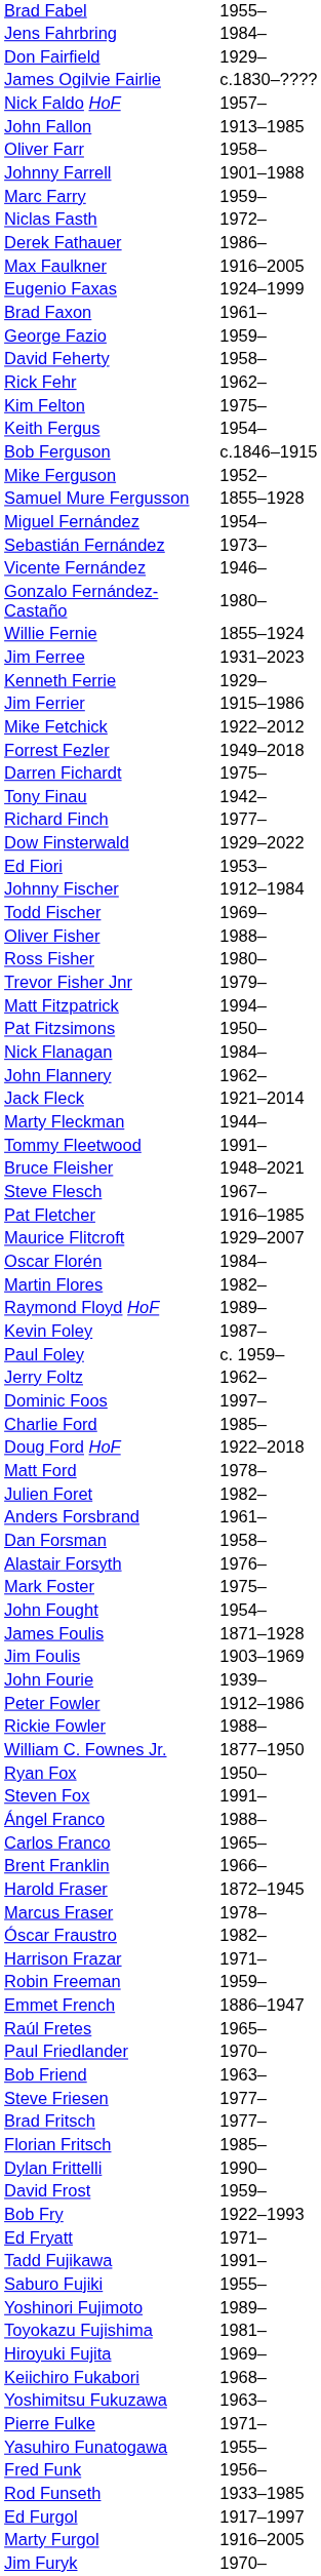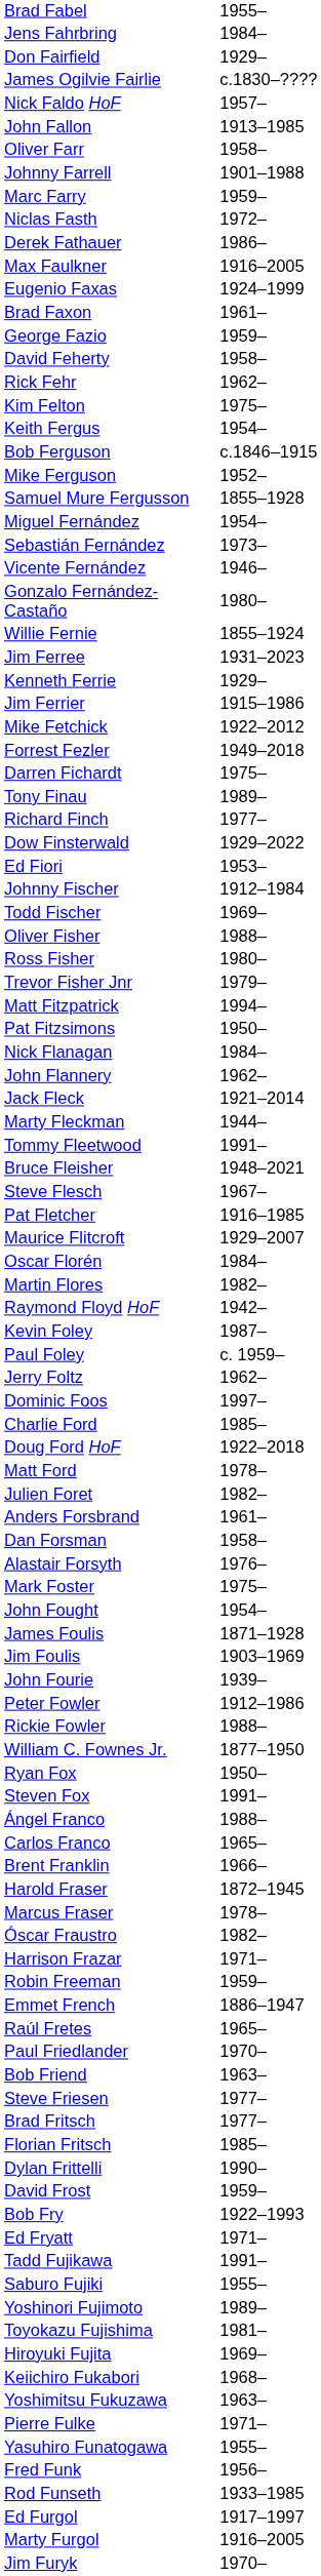 <table>
 <tr>
 <td style="width:200px"> <a href='#'>Brad Fabel</a></td>
 <td>1955–</td>
 </tr>
 <tr>
 <td> <a href='#'>Jens Fahrbring</a></td>
 <td>1984–</td>
 </tr>
 <tr>
 <td> <a href='#'>Don Fairfield</a></td>
 <td>1929–</td>
 </tr>
 <tr>
 <td> <a href='#'>James Ogilvie Fairlie</a></td>
 <td>c.1830–????</td>
 </tr>
 <tr>
 <td> <a href='#'>Nick Faldo</a> <em><a href='#'><span>HoF</span></a></em></td>
 <td>1957–</td>
 </tr>
 <tr>
 <td> <a href='#'>John Fallon</a></td>
 <td>1913–1985</td>
 </tr>
 <tr>
 <td> <a href='#'>Oliver Farr</a></td>
 <td>1958–</td>
 </tr>
 <tr>
 <td> <a href='#'>Johnny Farrell</a></td>
 <td>1901–1988</td>
 </tr>
 <tr>
 <td> <a href='#'>Marc Farry</a></td>
 <td>1959–</td>
 </tr>
 <tr>
 <td> <a href='#'>Niclas Fasth</a></td>
 <td>1972–</td>
 </tr>
 <tr>
 <td> <a href='#'>Derek Fathauer</a></td>
 <td>1986–</td>
 </tr>
 <tr>
 <td> <a href='#'>Max Faulkner</a></td>
 <td>1916–2005</td>
 </tr>
 <tr>
 <td> <a href='#'>Eugenio Faxas</a></td>
 <td>1924–1999</td>
 </tr>
 <tr>
 <td> <a href='#'>Brad Faxon</a></td>
 <td>1961–</td>
 </tr>
 <tr>
 <td> <a href='#'>George Fazio</a></td>
 <td>1959–</td>
 </tr>
 <tr>
 <td>  <a href='#'>David Feherty</a></td>
 <td>1958–</td>
 </tr>
 <tr>
 <td> <a href='#'>Rick Fehr</a></td>
 <td>1962–</td>
 </tr>
 <tr>
 <td> <a href='#'>Kim Felton</a></td>
 <td>1975–</td>
 </tr>
 <tr>
 <td> <a href='#'>Keith Fergus</a></td>
 <td>1954–</td>
 </tr>
 <tr>
 <td> <a href='#'>Bob Ferguson</a></td>
 <td>c.1846–1915</td>
 </tr>
 <tr>
 <td> <a href='#'>Mike Ferguson</a></td>
 <td>1952–</td>
 </tr>
 <tr>
 <td> <a href='#'>Samuel Mure Fergusson</a></td>
 <td>1855–1928</td>
 </tr>
 <tr>
 <td> <a href='#'>Miguel Fernández</a></td>
 <td>1954–</td>
 </tr>
 <tr>
 <td> <a href='#'>Sebastián Fernández</a></td>
 <td>1973–</td>
 </tr>
 <tr>
 <td> <a href='#'>Vicente Fernández</a></td>
 <td>1946–</td>
 </tr>
 <tr>
 <td> <a href='#'>Gonzalo Fernández-Castaño</a></td>
 <td>1980–</td>
 </tr>
 <tr>
 <td> <a href='#'>Willie Fernie</a></td>
 <td>1855–1924</td>
 </tr>
 <tr>
 <td> <a href='#'>Jim Ferree</a></td>
 <td>1931–2023</td>
 </tr>
 <tr>
 <td> <a href='#'>Kenneth Ferrie</a></td>
 <td>1929–</td>
 </tr>
 <tr>
 <td>  <a href='#'>Jim Ferrier</a></td>
 <td>1915–1986</td>
 </tr>
 <tr>
 <td> <a href='#'>Mike Fetchick</a></td>
 <td>1922–2012</td>
 </tr>
 <tr>
 <td> <a href='#'>Forrest Fezler</a></td>
 <td>1949–2018</td>
 </tr>
 <tr>
 <td> <a href='#'>Darren Fichardt</a></td>
 <td>1975–</td>
 </tr>
 <tr>
 <td> <a href='#'>Tony Finau</a></td>
-<td>1942–</td>
+<td>1989–</td>
 </tr>
 <tr>
 <td> <a href='#'>Richard Finch</a></td>
 <td>1977–</td>
 </tr>
 <tr>
 <td> <a href='#'>Dow Finsterwald</a></td>
 <td>1929–2022</td>
 </tr>
 <tr>
 <td> <a href='#'>Ed Fiori</a></td>
 <td>1953–</td>
 </tr>
 <tr>
 <td> <a href='#'>Johnny Fischer</a></td>
 <td>1912–1984</td>
 </tr>
 <tr>
 <td> <a href='#'>Todd Fischer</a></td>
 <td>1969–</td>
 </tr>
 <tr>
 <td> <a href='#'>Oliver Fisher</a></td>
 <td>1988–</td>
 </tr>
 <tr>
 <td> <a href='#'>Ross Fisher</a></td>
 <td>1980–</td>
 </tr>
 <tr>
 <td> <a href='#'>Trevor Fisher Jnr</a></td>
 <td>1979–</td>
 </tr>
 <tr>
 <td> <a href='#'>Matt Fitzpatrick</a></td>
 <td>1994–</td>
 </tr>
 <tr>
 <td> <a href='#'>Pat Fitzsimons</a></td>
 <td>1950–</td>
 </tr>
 <tr>
 <td> <a href='#'>Nick Flanagan</a></td>
 <td>1984–</td>
 </tr>
 <tr>
 <td> <a href='#'>John Flannery</a></td>
 <td>1962–</td>
 </tr>
 <tr>
 <td> <a href='#'>Jack Fleck</a></td>
 <td>1921–2014</td>
 </tr>
 <tr>
 <td> <a href='#'>Marty Fleckman</a></td>
 <td>1944–</td>
 </tr>
 <tr>
 <td> <a href='#'>Tommy Fleetwood</a></td>
 <td>1991–</td>
 </tr>
 <tr>
 <td> <a href='#'>Bruce Fleisher</a></td>
 <td>1948–2021</td>
 </tr>
 <tr>
 <td> <a href='#'>Steve Flesch</a></td>
 <td>1967–</td>
 </tr>
 <tr>
 <td> <a href='#'>Pat Fletcher</a></td>
 <td>1916–1985</td>
 </tr>
 <tr>
 <td> <a href='#'>Maurice Flitcroft</a></td>
 <td>1929–2007</td>
 </tr>
 <tr>
 <td> <a href='#'>Oscar Florén</a></td>
 <td>1984–</td>
 </tr>
 <tr>
 <td> <a href='#'>Martin Flores</a></td>
 <td>1982–</td>
 </tr>
 <tr>
 <td> <a href='#'>Raymond Floyd</a> <em><a href='#'><span>HoF</span></a></em></td>
-<td>1989–</td>
+<td>1942–</td>
 </tr>
 <tr>
 <td> <a href='#'>Kevin Foley</a></td>
 <td>1987–</td>
 </tr>
 <tr>
 <td> <a href='#'>Paul Foley</a></td>
 <td>c. 1959–</td>
 </tr>
 <tr>
 <td> <a href='#'>Jerry Foltz</a></td>
 <td>1962–</td>
 </tr>
 <tr>
 <td> <a href='#'>Dominic Foos</a></td>
 <td>1997–</td>
 </tr>
 <tr>
 <td> <a href='#'>Charlie Ford</a></td>
 <td>1985–</td>
 </tr>
 <tr>
 <td> <a href='#'>Doug Ford</a> <em><a href='#'><span>HoF</span></a></em></td>
 <td>1922–2018</td>
 </tr>
 <tr>
 <td> <a href='#'>Matt Ford</a></td>
 <td>1978–</td>
 </tr>
 <tr>
 <td> <a href='#'>Julien Foret</a></td>
 <td>1982–</td>
 </tr>
 <tr>
 <td> <a href='#'>Anders Forsbrand</a></td>
 <td>1961–</td>
 </tr>
 <tr>
 <td> <a href='#'>Dan Forsman</a></td>
 <td>1958–</td>
 </tr>
 <tr>
 <td> <a href='#'>Alastair Forsyth</a></td>
 <td>1976–</td>
 </tr>
 <tr>
 <td> <a href='#'>Mark Foster</a></td>
 <td>1975–</td>
 </tr>
 <tr>
 <td> <a href='#'>John Fought</a></td>
 <td>1954–</td>
 </tr>
 <tr>
 <td>  <a href='#'>James Foulis</a></td>
 <td>1871–1928</td>
 </tr>
 <tr>
 <td> <a href='#'>Jim Foulis</a></td>
 <td>1903–1969</td>
 </tr>
 <tr>
 <td> <a href='#'>John Fourie</a></td>
 <td>1939–</td>
 </tr>
 <tr>
 <td> <a href='#'>Peter Fowler</a></td>
 <td>1912–1986</td>
 </tr>
 <tr>
 <td> <a href='#'>Rickie Fowler</a></td>
 <td>1988–</td>
 </tr>
 <tr>
 <td> <a href='#'>William C. Fownes Jr.</a></td>
 <td>1877–1950</td>
 </tr>
 <tr>
 <td> <a href='#'>Ryan Fox</a></td>
 <td>1950–</td>
 </tr>
 <tr>
 <td> <a href='#'>Steven Fox</a></td>
 <td>1991–</td>
 </tr>
 <tr>
 <td> <a href='#'>Ángel Franco</a></td>
 <td>1988–</td>
 </tr>
 <tr>
 <td> <a href='#'>Carlos Franco</a></td>
 <td>1965–</td>
 </tr>
 <tr>
 <td> <a href='#'>Brent Franklin</a></td>
 <td>1966–</td>
 </tr>
 <tr>
 <td> <a href='#'>Harold Fraser</a></td>
 <td>1872–1945</td>
 </tr>
 <tr>
 <td> <a href='#'>Marcus Fraser</a></td>
 <td>1978–</td>
 </tr>
 <tr>
 <td> <a href='#'>Óscar Fraustro</a></td>
 <td>1982–</td>
 </tr>
 <tr>
 <td> <a href='#'>Harrison Frazar</a></td>
 <td>1971–</td>
 </tr>
 <tr>
 <td> <a href='#'>Robin Freeman</a></td>
 <td>1959–</td>
 </tr>
 <tr>
 <td> <a href='#'>Emmet French</a></td>
 <td>1886–1947</td>
 </tr>
 <tr>
 <td> <a href='#'>Raúl Fretes</a></td>
 <td>1965–</td>
 </tr>
 <tr>
 <td> <a href='#'>Paul Friedlander</a></td>
 <td>1970–</td>
 </tr>
 <tr>
 <td> <a href='#'>Bob Friend</a></td>
 <td>1963–</td>
 </tr>
 <tr>
 <td> <a href='#'>Steve Friesen</a></td>
 <td>1977–</td>
 </tr>
 <tr>
 <td> <a href='#'>Brad Fritsch</a></td>
 <td>1977–</td>
 </tr>
 <tr>
 <td> <a href='#'>Florian Fritsch</a></td>
 <td>1985–</td>
 </tr>
 <tr>
 <td> <a href='#'>Dylan Frittelli</a></td>
 <td>1990–</td>
 </tr>
 <tr>
 <td> <a href='#'>David Frost</a></td>
 <td>1959–</td>
 </tr>
 <tr>
 <td> <a href='#'>Bob Fry</a></td>
 <td>1922–1993</td>
 </tr>
 <tr>
 <td> <a href='#'>Ed Fryatt</a></td>
 <td>1971–</td>
 </tr>
 <tr>
 <td> <a href='#'>Tadd Fujikawa</a></td>
 <td>1991–</td>
 </tr>
 <tr>
 <td> <a href='#'>Saburo Fujiki</a></td>
 <td>1955–</td>
 </tr>
 <tr>
 <td> <a href='#'>Yoshinori Fujimoto</a></td>
 <td>1989–</td>
 </tr>
 <tr>
 <td> <a href='#'>Toyokazu Fujishima</a></td>
 <td>1981–</td>
 </tr>
 <tr>
 <td> <a href='#'>Hiroyuki Fujita</a></td>
 <td>1969–</td>
 </tr>
 <tr>
 <td> <a href='#'>Keiichiro Fukabori</a></td>
 <td>1968–</td>
 </tr>
 <tr>
 <td> <a href='#'>Yoshimitsu Fukuzawa</a></td>
 <td>1963–</td>
 </tr>
 <tr>
 <td> <a href='#'>Pierre Fulke</a></td>
 <td>1971–</td>
 </tr>
 <tr>
 <td> <a href='#'>Yasuhiro Funatogawa</a></td>
 <td>1955–</td>
 </tr>
 <tr>
 <td> <a href='#'>Fred Funk</a></td>
 <td>1956–</td>
 </tr>
 <tr>
 <td> <a href='#'>Rod Funseth</a></td>
 <td>1933–1985</td>
 </tr>
 <tr>
 <td> <a href='#'>Ed Furgol</a></td>
 <td>1917–1997</td>
 </tr>
 <tr>
 <td> <a href='#'>Marty Furgol</a></td>
 <td>1916–2005</td>
 </tr>
 <tr>
 <td> <a href='#'>Jim Furyk</a></td>
 <td>1970–</td>
 </tr>
 </table>
